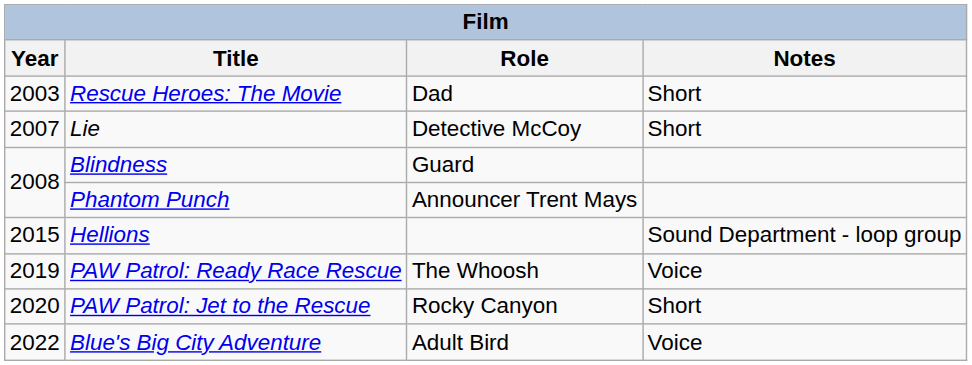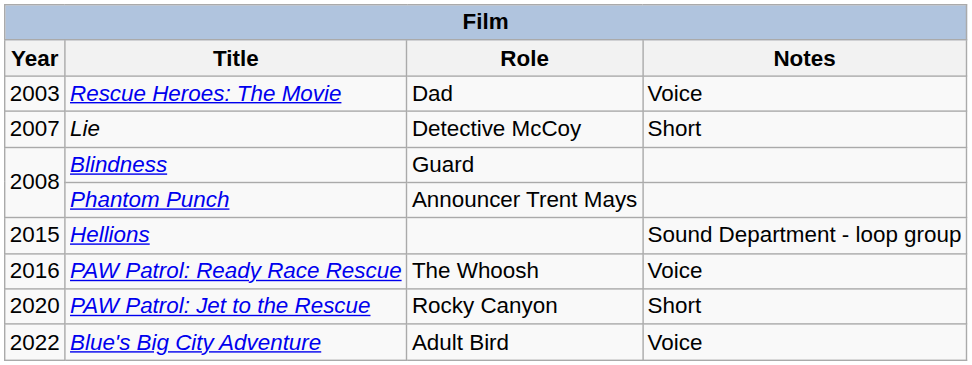 <table class="wikitable sortable">
 <tr style="text-align:center;">
 <th colspan=4 style="background:#B0C4DE;">Film</th>
 </tr>
 <tr style="text-align:center;">
 <th>Year</th>
 <th>Title</th>
 <th>Role</th>
 <th class="unsortable">Notes</th>
 </tr>
 <tr>
 <td>2003</td>
 <td><em><a href='#'>Rescue Heroes: The Movie</a></em></td>
 <td>Dad</td>
-<td>Short</td>
+<td>Voice</td>
 </tr>
 <tr>
 <td>2007</td>
 <td><em>Lie</em></td>
 <td>Detective McCoy</td>
 <td>Short</td>
 </tr>
 <tr>
 <td rowspan=2>2008</td>
 <td><em><a href='#'>Blindness</a></em></td>
 <td>Guard</td>
 <td></td>
 </tr>
 <tr>
 <td><em><a href='#'>Phantom Punch</a></em></td>
 <td>Announcer Trent Mays</td>
 <td></td>
 </tr>
 <tr>
 <td>2015</td>
 <td><em><a href='#'>Hellions</a></em></td>
 <td></td>
 <td>Sound Department - loop group</td>
 </tr>
 <tr>
-<td>2019</td>
+<td>2016</td>
 <td><em><a href='#'>PAW Patrol: Ready Race Rescue</a></em></td>
 <td>The Whoosh</td>
 <td>Voice</td>
 </tr>
 <tr>
 <td>2020</td>
 <td><em><a href='#'>PAW Patrol: Jet to the Rescue</a></em></td>
 <td>Rocky Canyon</td>
 <td>Short</td>
 </tr>
 <tr>
 <td>2022</td>
 <td><em><a href='#'>Blue's Big City Adventure</a></em></td>
 <td>Adult Bird</td>
 <td>Voice</td>
 </tr>
 </table>
